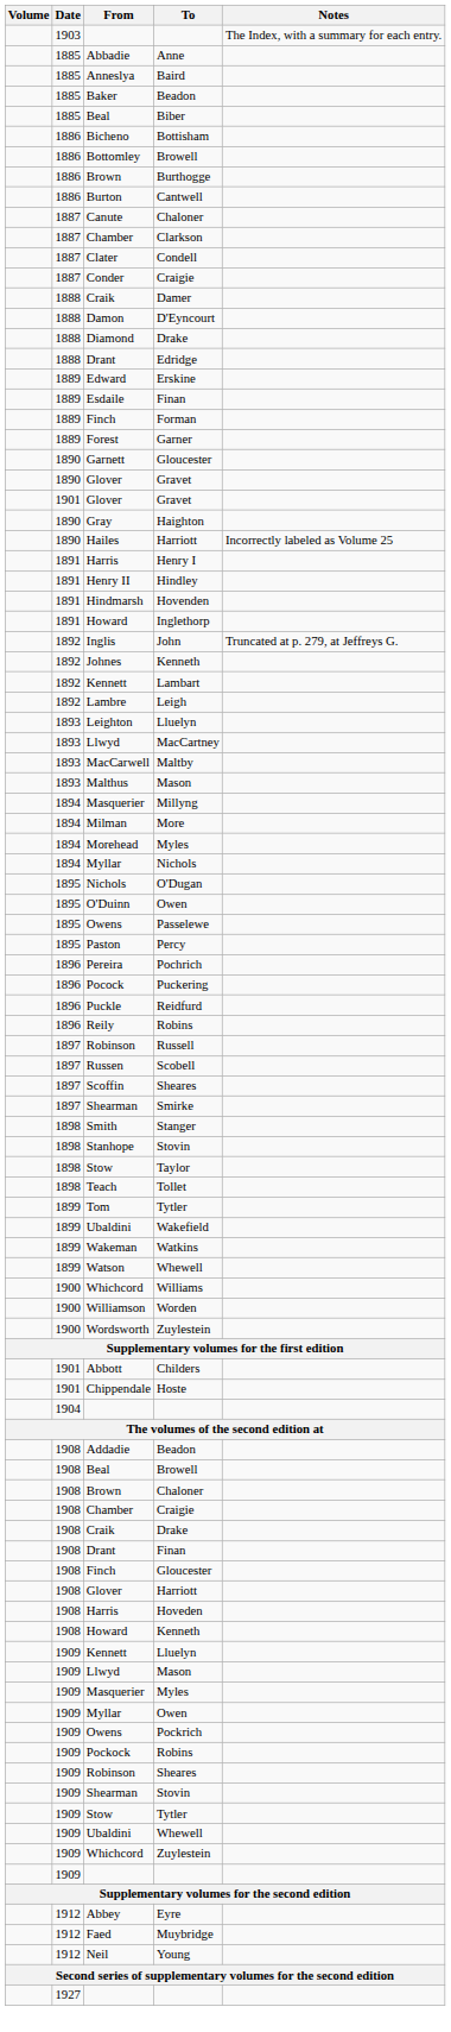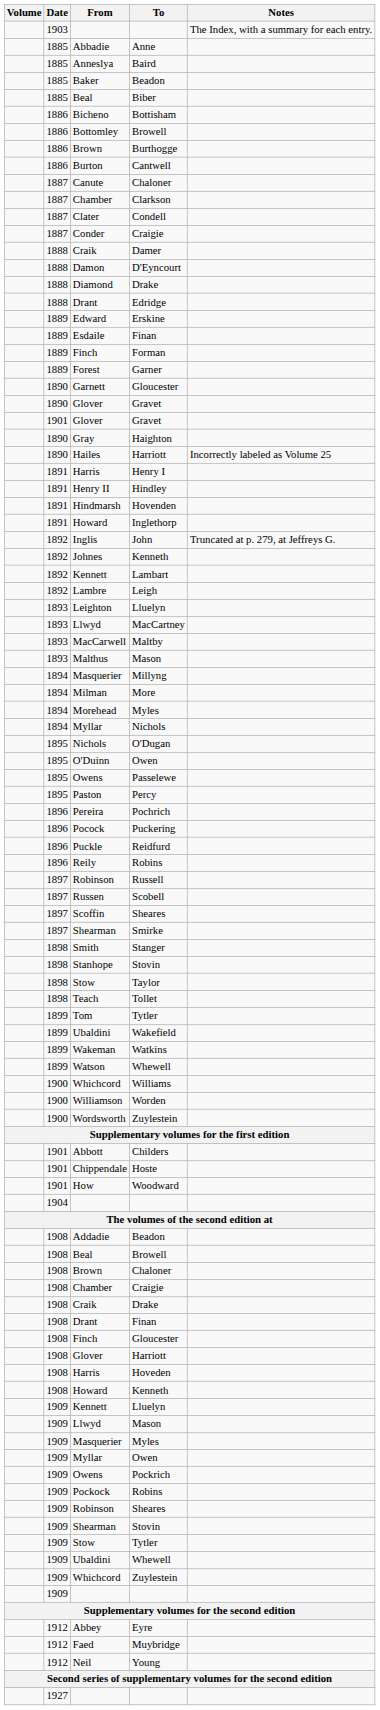 <table align="center" class="wikitable">
 <tr>
 <th>Volume</th>
 <th>Date</th>
 <th>From</th>
 <th>To</th>
 <th>Notes</th>
 </tr>
 <tr>
 <td></td>
 <td>1903</td>
 <td></td>
 <td></td>
 <td>The Index, with a summary for each entry.</td>
 </tr>
 <tr>
 <td></td>
 <td>1885</td>
 <td>Abbadie</td>
 <td>Anne</td>
 <td></td>
 </tr>
 <tr>
 <td></td>
 <td>1885</td>
 <td>Anneslya</td>
 <td>Baird</td>
 <td></td>
 </tr>
 <tr>
 <td></td>
 <td>1885</td>
 <td>Baker</td>
 <td>Beadon</td>
 <td></td>
 </tr>
 <tr>
 <td></td>
 <td>1885</td>
 <td>Beal</td>
 <td>Biber</td>
 <td></td>
 </tr>
 <tr>
 <td></td>
 <td>1886</td>
 <td>Bicheno</td>
 <td>Bottisham</td>
 <td></td>
 </tr>
 <tr>
 <td></td>
 <td>1886</td>
 <td>Bottomley</td>
 <td>Browell</td>
 <td></td>
 </tr>
 <tr>
 <td></td>
 <td>1886</td>
 <td>Brown</td>
 <td>Burthogge</td>
 <td></td>
 </tr>
 <tr>
 <td></td>
 <td>1886</td>
 <td>Burton</td>
 <td>Cantwell</td>
 <td></td>
 </tr>
 <tr>
 <td></td>
 <td>1887</td>
 <td>Canute</td>
 <td>Chaloner</td>
 <td></td>
 </tr>
 <tr>
 <td></td>
 <td>1887</td>
 <td>Chamber</td>
 <td>Clarkson</td>
 <td></td>
 </tr>
 <tr>
 <td></td>
 <td>1887</td>
 <td>Clater</td>
 <td>Condell</td>
 <td></td>
 </tr>
 <tr>
 <td></td>
 <td>1887</td>
 <td>Conder</td>
 <td>Craigie</td>
 <td></td>
 </tr>
 <tr>
 <td></td>
 <td>1888</td>
 <td>Craik</td>
 <td>Damer</td>
 <td></td>
 </tr>
 <tr>
 <td></td>
 <td>1888</td>
 <td>Damon</td>
 <td>D'Eyncourt</td>
 <td></td>
 </tr>
 <tr>
 <td></td>
 <td>1888</td>
 <td>Diamond</td>
 <td>Drake</td>
 <td></td>
 </tr>
 <tr>
 <td></td>
 <td>1888</td>
 <td>Drant</td>
 <td>Edridge</td>
 <td></td>
 </tr>
 <tr>
 <td></td>
 <td>1889</td>
 <td>Edward</td>
 <td>Erskine</td>
 <td></td>
 </tr>
 <tr>
 <td></td>
 <td>1889</td>
 <td>Esdaile</td>
 <td>Finan</td>
 <td></td>
 </tr>
 <tr>
 <td></td>
 <td>1889</td>
 <td>Finch</td>
 <td>Forman</td>
 <td></td>
 </tr>
 <tr>
 <td></td>
 <td>1889</td>
 <td>Forest</td>
 <td>Garner</td>
 <td></td>
 </tr>
 <tr>
 <td></td>
 <td>1890</td>
 <td>Garnett</td>
 <td>Gloucester</td>
 <td></td>
 </tr>
 <tr>
 <td></td>
 <td>1890</td>
 <td>Glover</td>
 <td>Gravet</td>
 <td></td>
 </tr>
 <tr>
 <td></td>
 <td>1901</td>
 <td>Glover</td>
 <td>Gravet</td>
 <td></td>
 </tr>
 <tr>
 <td></td>
 <td>1890</td>
 <td>Gray</td>
 <td>Haighton</td>
 <td></td>
 </tr>
 <tr>
 <td></td>
 <td>1890</td>
 <td>Hailes</td>
 <td>Harriott</td>
 <td>Incorrectly labeled as Volume 25</td>
 </tr>
 <tr>
 <td></td>
 <td>1891</td>
 <td>Harris</td>
 <td>Henry I</td>
 <td></td>
 </tr>
 <tr>
 <td></td>
 <td>1891</td>
 <td>Henry II</td>
 <td>Hindley</td>
 <td></td>
 </tr>
 <tr>
 <td></td>
 <td>1891</td>
 <td>Hindmarsh</td>
 <td>Hovenden</td>
 <td></td>
 </tr>
 <tr>
 <td></td>
 <td>1891</td>
 <td>Howard</td>
 <td>Inglethorp</td>
 <td></td>
 </tr>
 <tr>
 <td></td>
 <td>1892</td>
 <td>Inglis</td>
 <td>John</td>
 <td>Truncated at p. 279, at Jeffreys G.</td>
 </tr>
 <tr>
 <td></td>
 <td>1892</td>
 <td>Johnes</td>
 <td>Kenneth</td>
 <td></td>
 </tr>
 <tr>
 <td></td>
 <td>1892</td>
 <td>Kennett</td>
 <td>Lambart</td>
 <td></td>
 </tr>
 <tr>
 <td></td>
 <td>1892</td>
 <td>Lambre</td>
 <td>Leigh</td>
 <td></td>
 </tr>
 <tr>
 <td></td>
 <td>1893</td>
 <td>Leighton</td>
 <td>Lluelyn</td>
 <td></td>
 </tr>
 <tr>
 <td></td>
 <td>1893</td>
 <td>Llwyd</td>
 <td>MacCartney</td>
 <td></td>
 </tr>
 <tr>
 <td></td>
 <td>1893</td>
 <td>MacCarwell</td>
 <td>Maltby</td>
 <td></td>
 </tr>
 <tr>
 <td></td>
 <td>1893</td>
 <td>Malthus</td>
 <td>Mason</td>
 <td></td>
 </tr>
 <tr>
 <td></td>
 <td>1894</td>
 <td>Masquerier</td>
 <td>Millyng</td>
 <td></td>
 </tr>
 <tr>
 <td></td>
 <td>1894</td>
 <td>Milman</td>
 <td>More</td>
 <td></td>
 </tr>
 <tr>
 <td></td>
 <td>1894</td>
 <td>Morehead</td>
 <td>Myles</td>
 <td></td>
 </tr>
 <tr>
 <td></td>
 <td>1894</td>
 <td>Myllar</td>
 <td>Nichols</td>
 <td></td>
 </tr>
 <tr>
 <td></td>
 <td>1895</td>
 <td>Nichols</td>
 <td>O'Dugan</td>
 <td></td>
 </tr>
 <tr>
 <td></td>
 <td>1895</td>
 <td>O'Duinn</td>
 <td>Owen</td>
 <td></td>
 </tr>
 <tr>
 <td></td>
 <td>1895</td>
 <td>Owens</td>
 <td>Passelewe</td>
 <td></td>
 </tr>
 <tr>
 <td></td>
 <td>1895</td>
 <td>Paston</td>
 <td>Percy</td>
 <td></td>
 </tr>
 <tr>
 <td></td>
 <td>1896</td>
 <td>Pereira</td>
 <td>Pochrich</td>
 <td></td>
 </tr>
 <tr>
 <td></td>
 <td>1896</td>
 <td>Pocock</td>
 <td>Puckering</td>
 <td></td>
 </tr>
 <tr>
 <td></td>
 <td>1896</td>
 <td>Puckle</td>
 <td>Reidfurd</td>
 <td></td>
 </tr>
 <tr>
 <td></td>
 <td>1896</td>
 <td>Reily</td>
 <td>Robins</td>
 <td></td>
 </tr>
 <tr>
 <td></td>
 <td>1897</td>
 <td>Robinson</td>
 <td>Russell</td>
 <td></td>
 </tr>
 <tr>
 <td></td>
 <td>1897</td>
 <td>Russen</td>
 <td>Scobell</td>
 <td></td>
 </tr>
 <tr>
 <td></td>
 <td>1897</td>
 <td>Scoffin</td>
 <td>Sheares</td>
 <td></td>
 </tr>
 <tr>
 <td></td>
 <td>1897</td>
 <td>Shearman</td>
 <td>Smirke</td>
 <td></td>
 </tr>
 <tr>
 <td></td>
 <td>1898</td>
 <td>Smith</td>
 <td>Stanger</td>
 <td></td>
 </tr>
 <tr>
 <td></td>
 <td>1898</td>
 <td>Stanhope</td>
 <td>Stovin</td>
 <td></td>
 </tr>
 <tr>
 <td></td>
 <td>1898</td>
 <td>Stow</td>
 <td>Taylor</td>
 <td></td>
 </tr>
 <tr>
 <td></td>
 <td>1898</td>
 <td>Teach</td>
 <td>Tollet</td>
 <td></td>
 </tr>
 <tr>
 <td></td>
 <td>1899</td>
 <td>Tom</td>
 <td>Tytler</td>
 <td></td>
 </tr>
 <tr>
 <td></td>
 <td>1899</td>
 <td>Ubaldini</td>
 <td>Wakefield</td>
 <td></td>
 </tr>
 <tr>
 <td></td>
 <td>1899</td>
 <td>Wakeman</td>
 <td>Watkins</td>
 <td></td>
 </tr>
 <tr>
 <td></td>
 <td>1899</td>
 <td>Watson</td>
 <td>Whewell</td>
 <td></td>
 </tr>
 <tr>
 <td></td>
 <td>1900</td>
 <td>Whichcord</td>
 <td>Williams</td>
 <td></td>
 </tr>
 <tr>
 <td></td>
 <td>1900</td>
 <td>Williamson</td>
 <td>Worden</td>
 <td></td>
 </tr>
 <tr>
 <td></td>
 <td>1900</td>
 <td>Wordsworth</td>
 <td>Zuylestein</td>
 <td></td>
 </tr>
 <tr>
 <th colspan=5>Supplementary volumes for the first edition</th>
 </tr>
 <tr>
 <td></td>
 <td>1901</td>
 <td>Abbott</td>
 <td>Childers</td>
 <td></td>
 </tr>
 <tr>
 <td></td>
 <td>1901</td>
 <td>Chippendale</td>
 <td>Hoste</td>
 <td></td>
 </tr>
 <tr>
 <td></td>
+<td>1901</td>
+<td>How</td>
+<td>Woodward</td>
+<td></td>
+</tr>
+<tr>
+<td></td>
 <td>1904</td>
 <td></td>
 <td></td>
 <td></td>
 </tr>
 <tr>
 <th colspan=5>The volumes of the second edition at </th>
 </tr>
 <tr>
 <td></td>
 <td>1908</td>
 <td>Addadie</td>
 <td>Beadon</td>
 <td></td>
 </tr>
 <tr>
 <td></td>
 <td>1908</td>
 <td>Beal</td>
 <td>Browell</td>
 <td></td>
 </tr>
 <tr>
 <td></td>
 <td>1908</td>
 <td>Brown</td>
 <td>Chaloner</td>
 <td></td>
 </tr>
 <tr>
 <td></td>
 <td>1908</td>
 <td>Chamber</td>
 <td>Craigie</td>
 <td></td>
 </tr>
 <tr>
 <td></td>
 <td>1908</td>
 <td>Craik</td>
 <td>Drake</td>
 <td></td>
 </tr>
 <tr>
 <td></td>
 <td>1908</td>
 <td>Drant</td>
 <td>Finan</td>
 <td></td>
 </tr>
 <tr>
 <td></td>
 <td>1908</td>
 <td>Finch</td>
 <td>Gloucester</td>
 <td></td>
 </tr>
 <tr>
 <td></td>
 <td>1908</td>
 <td>Glover</td>
 <td>Harriott</td>
 <td></td>
 </tr>
 <tr>
 <td></td>
 <td>1908</td>
 <td>Harris</td>
 <td>Hoveden</td>
 <td></td>
 </tr>
 <tr>
 <td></td>
 <td>1908</td>
 <td>Howard</td>
 <td>Kenneth</td>
 <td></td>
 </tr>
 <tr>
 <td></td>
 <td>1909</td>
 <td>Kennett</td>
 <td>Lluelyn</td>
 <td></td>
 </tr>
 <tr>
 <td></td>
 <td>1909</td>
 <td>Llwyd</td>
 <td>Mason</td>
 <td></td>
 </tr>
 <tr>
 <td></td>
 <td>1909</td>
 <td>Masquerier</td>
 <td>Myles</td>
 <td></td>
 </tr>
 <tr>
 <td></td>
 <td>1909</td>
 <td>Myllar</td>
 <td>Owen</td>
 <td></td>
 </tr>
 <tr>
 <td></td>
 <td>1909</td>
 <td>Owens</td>
 <td>Pockrich</td>
 <td></td>
 </tr>
 <tr>
 <td></td>
 <td>1909</td>
 <td>Pockock</td>
 <td>Robins</td>
 <td></td>
 </tr>
 <tr>
 <td></td>
 <td>1909</td>
 <td>Robinson</td>
 <td>Sheares</td>
 <td></td>
 </tr>
 <tr>
 <td></td>
 <td>1909</td>
 <td>Shearman</td>
 <td>Stovin</td>
 <td></td>
 </tr>
 <tr>
 <td></td>
 <td>1909</td>
 <td>Stow</td>
 <td>Tytler</td>
 <td></td>
 </tr>
 <tr>
 <td></td>
 <td>1909</td>
 <td>Ubaldini</td>
 <td>Whewell</td>
 <td></td>
 </tr>
 <tr>
 <td></td>
 <td>1909</td>
 <td>Whichcord</td>
 <td>Zuylestein</td>
 <td></td>
 </tr>
 <tr>
 <td></td>
 <td>1909</td>
 <td></td>
 <td></td>
 <td></td>
 </tr>
 <tr>
 <th colspan=5>Supplementary volumes for the second edition</th>
 </tr>
 <tr>
 <td></td>
 <td>1912</td>
 <td>Abbey</td>
 <td>Eyre</td>
 <td></td>
 </tr>
 <tr>
 <td></td>
 <td>1912</td>
 <td>Faed</td>
 <td>Muybridge</td>
 <td></td>
 </tr>
 <tr>
 <td></td>
 <td>1912</td>
 <td>Neil</td>
 <td>Young</td>
 <td></td>
 </tr>
 <tr>
 <th colspan=5>Second series of supplementary volumes for the second edition</th>
 </tr>
 <tr>
 <td></td>
 <td>1927</td>
 <td></td>
 <td></td>
 <td></td>
 </tr>
 </table>
